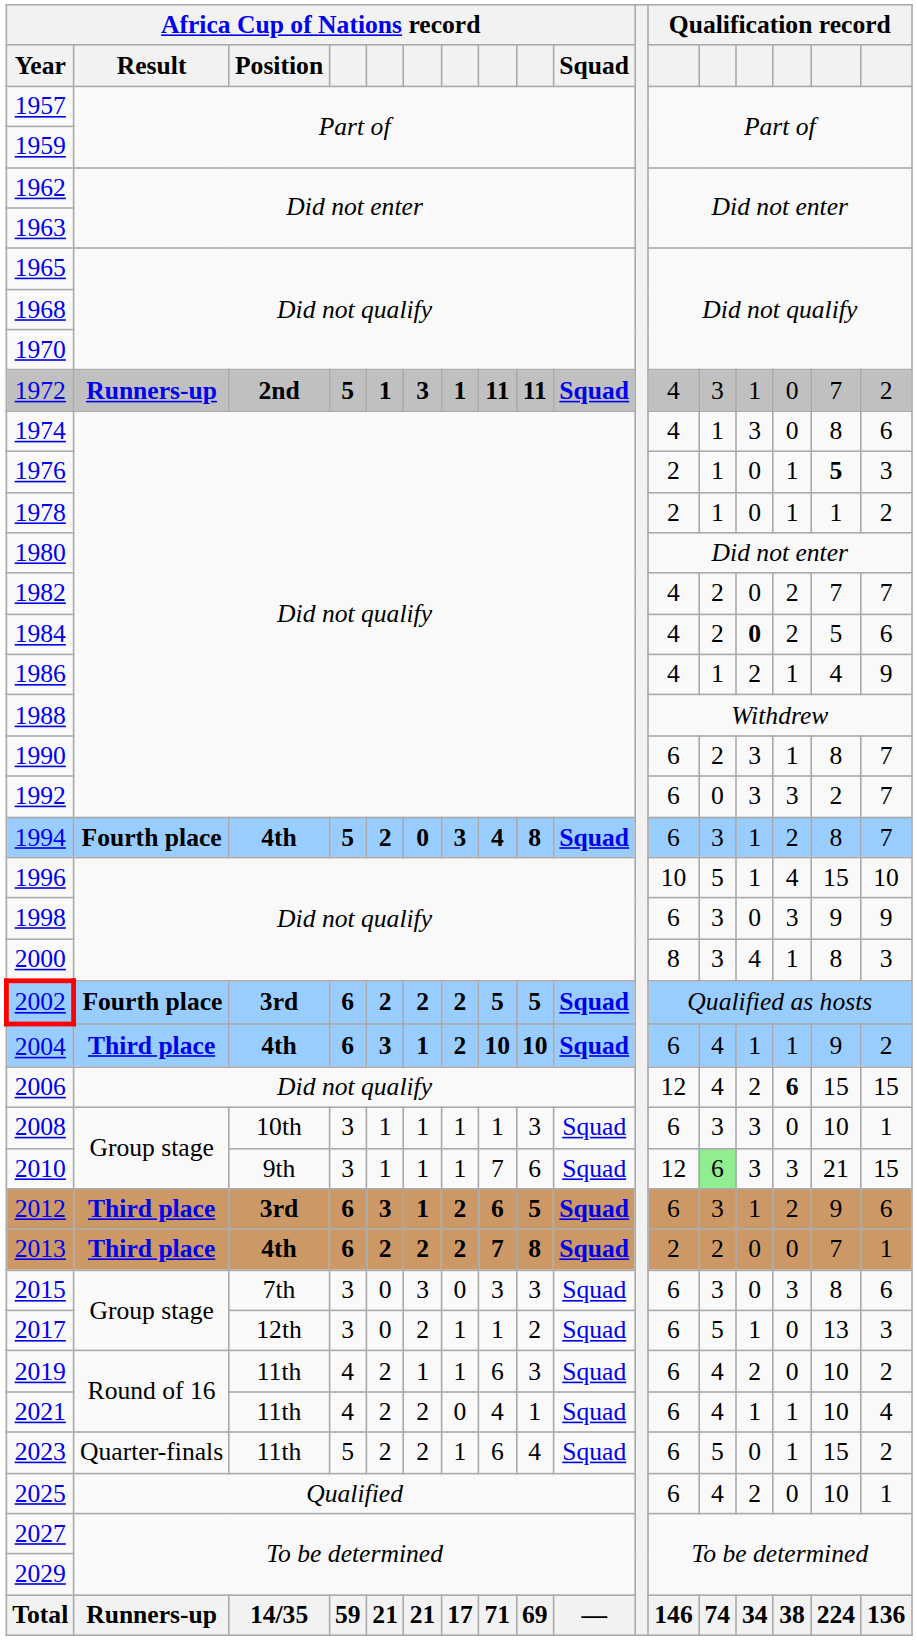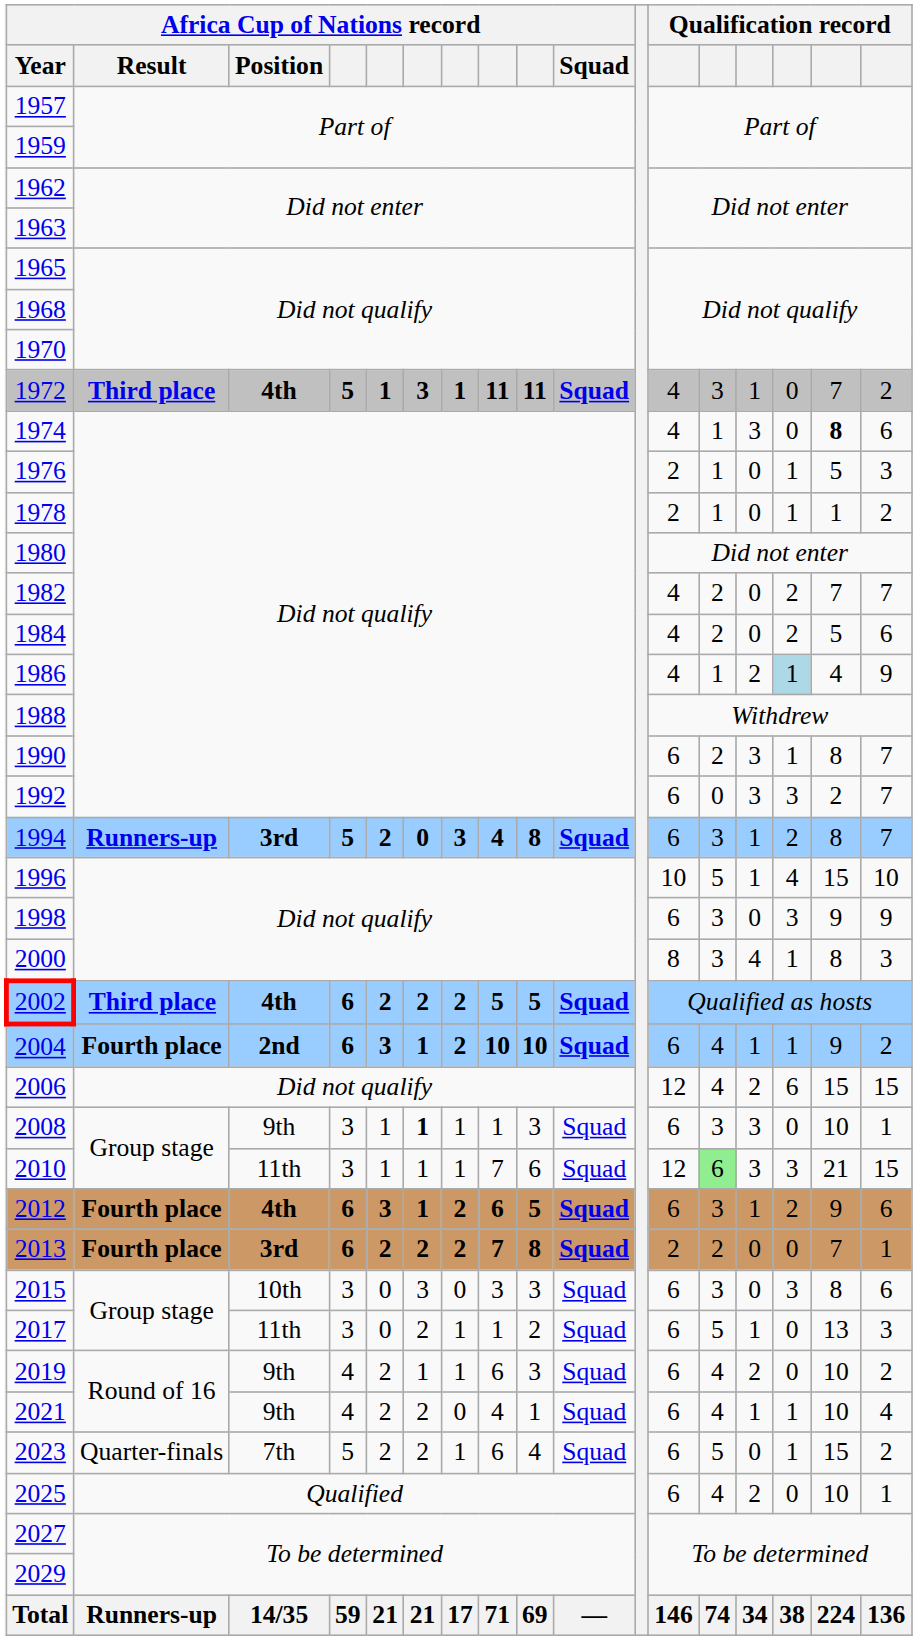 <table class="wikitable" style="text-align: center;">
 <tr>
 <th colspan="10"><a href='#'>Africa Cup of Nations</a> record</th>
 <th rowspan="41" width="1"></th>
 <th colspan="6">Qualification record</th>
 </tr>
 <tr>
 <th>Year</th>
 <th>Result</th>
 <th>Position</th>
 <th></th>
 <th></th>
 <th></th>
 <th></th>
 <th></th>
 <th></th>
 <th>Squad</th>
 <th></th>
 <th></th>
 <th></th>
 <th></th>
 <th></th>
 <th></th>
 </tr>
 <tr>
 <td> <a href='#'>1957</a></td>
 <td rowspan="2" colspan="9"><em>Part of </em></td>
 <td rowspan="2" colspan="6"><em>Part of </em></td>
 </tr>
 <tr>
 <td> <a href='#'>1959</a></td>
 </tr>
 <tr>
 <td> <a href='#'>1962</a></td>
 <td rowspan="2" colspan="9"><em>Did not enter</em></td>
 <td rowspan="2" colspan="6"><em>Did not enter</em></td>
 </tr>
 <tr>
 <td> <a href='#'>1963</a></td>
 </tr>
 <tr>
 <td> <a href='#'>1965</a></td>
 <td rowspan="3" colspan="9"><em>Did not qualify</em></td>
 <td rowspan="3" colspan="6"><em>Did not qualify</em></td>
 </tr>
 <tr>
 <td> <a href='#'>1968</a></td>
 </tr>
 <tr>
 <td> <a href='#'>1970</a></td>
 </tr>
 <tr style="background:silver;">
 <td> <a href='#'>1972</a></td>
-<td><strong><a href='#'>Runners-up</a></strong></td>
-<td><strong>2nd</strong></td>
+<td><strong><a href='#'>Third place</a></strong></td>
+<td><strong>4th</strong></td>
 <td><strong>5</strong></td>
 <td><strong>1</strong></td>
 <td><strong>3</strong></td>
 <td><strong>1</strong></td>
 <td><strong>11</strong></td>
 <td><strong>11</strong></td>
 <td><strong><a href='#'>Squad</a></strong></td>
 <td>4</td>
 <td>3</td>
 <td>1</td>
 <td>0</td>
 <td>7</td>
 <td>2</td>
 </tr>
 <tr>
 <td> <a href='#'>1974</a></td>
 <td colspan="9" rowspan="10"><em>Did not qualify</em></td>
 <td>4</td>
 <td>1</td>
 <td>3</td>
 <td>0</td>
-<td>8</td>
+<td><strong>8</strong></td>
 <td>6</td>
 </tr>
 <tr>
 <td> <a href='#'>1976</a></td>
 <td>2</td>
 <td>1</td>
 <td>0</td>
 <td>1</td>
-<td><strong>5</strong></td>
+<td>5</td>
 <td>3</td>
 </tr>
 <tr>
 <td> <a href='#'>1978</a></td>
 <td>2</td>
 <td>1</td>
 <td>0</td>
 <td>1</td>
 <td>1</td>
 <td>2</td>
 </tr>
 <tr>
 <td> <a href='#'>1980</a></td>
 <td colspan="6"><em>Did not enter</em></td>
 </tr>
 <tr>
 <td> <a href='#'>1982</a></td>
 <td>4</td>
 <td>2</td>
 <td>0</td>
 <td>2</td>
 <td>7</td>
 <td>7</td>
 </tr>
 <tr>
 <td> <a href='#'>1984</a></td>
 <td>4</td>
 <td>2</td>
-<td><strong>0</strong></td>
+<td>0</td>
 <td>2</td>
 <td>5</td>
 <td>6</td>
 </tr>
 <tr>
 <td> <a href='#'>1986</a></td>
 <td>4</td>
 <td>1</td>
 <td>2</td>
-<td>1</td>
+<td style="background: lightblue;">1</td>
 <td>4</td>
 <td>9</td>
 </tr>
 <tr>
 <td> <a href='#'>1988</a></td>
 <td colspan="6"><em>Withdrew</em></td>
 </tr>
 <tr>
 <td> <a href='#'>1990</a></td>
 <td>6</td>
 <td>2</td>
 <td>3</td>
 <td>1</td>
 <td>8</td>
 <td>7</td>
 </tr>
 <tr>
 <td> <a href='#'>1992</a></td>
 <td>6</td>
 <td>0</td>
 <td>3</td>
 <td>3</td>
 <td>2</td>
 <td>7</td>
 </tr>
 <tr style="background:#9acdff;">
 <td> <a href='#'>1994</a></td>
-<td><strong>Fourth place</strong></td>
-<td><strong>4th</strong></td>
+<td><strong><a href='#'>Runners-up</a></strong></td>
+<td><strong>3rd</strong></td>
 <td><strong>5</strong></td>
 <td><strong>2</strong></td>
 <td><strong>0</strong></td>
 <td><strong>3</strong></td>
 <td><strong>4</strong></td>
 <td><strong>8</strong></td>
 <td><strong><a href='#'>Squad</a></strong></td>
 <td>6</td>
 <td>3</td>
 <td>1</td>
 <td>2</td>
 <td>8</td>
 <td>7</td>
 </tr>
 <tr>
 <td> <a href='#'>1996</a></td>
 <td colspan="9" rowspan="3"><em>Did not qualify</em></td>
 <td>10</td>
 <td>5</td>
 <td>1</td>
 <td>4</td>
 <td>15</td>
 <td>10</td>
 </tr>
 <tr>
 <td> <a href='#'>1998</a></td>
 <td>6</td>
 <td>3</td>
 <td>0</td>
 <td>3</td>
 <td>9</td>
 <td>9</td>
 </tr>
 <tr>
 <td>  <a href='#'>2000</a></td>
 <td>8</td>
 <td>3</td>
 <td>4</td>
 <td>1</td>
 <td>8</td>
 <td>3</td>
 </tr>
 <tr style="background:#9acdff;">
 <td style="border: 3px solid red"> <a href='#'>2002</a></td>
-<td><strong>Fourth place</strong></td>
-<td><strong>3rd</strong></td>
+<td><strong><a href='#'>Third place</a></strong></td>
+<td><strong>4th</strong></td>
 <td><strong>6</strong></td>
 <td><strong>2</strong></td>
 <td><strong>2</strong></td>
 <td><strong>2</strong></td>
 <td><strong>5</strong></td>
 <td><strong>5</strong></td>
 <td><strong><a href='#'>Squad</a></strong></td>
 <td colspan="6"><em>Qualified as hosts</em></td>
 </tr>
 <tr style="background:#9acdff;">
 <td> <a href='#'>2004</a></td>
-<td><strong><a href='#'>Third place</a></strong></td>
-<td><strong>4th</strong></td>
+<td><strong>Fourth place</strong></td>
+<td><strong>2nd</strong></td>
 <td><strong>6</strong></td>
 <td><strong>3</strong></td>
 <td><strong>1</strong></td>
 <td><strong>2</strong></td>
 <td><strong>10</strong></td>
 <td><strong>10</strong></td>
 <td><strong><a href='#'>Squad</a></strong></td>
 <td>6</td>
 <td>4</td>
 <td>1</td>
 <td>1</td>
 <td>9</td>
 <td>2</td>
 </tr>
 <tr>
 <td> <a href='#'>2006</a></td>
 <td colspan="9"><em>Did not qualify</em></td>
 <td>12</td>
 <td>4</td>
 <td>2</td>
-<td><strong>6</strong></td>
+<td>6</td>
 <td>15</td>
 <td>15</td>
 </tr>
 <tr>
 <td> <a href='#'>2008</a></td>
 <td rowspan=2>Group stage</td>
-<td>10th</td>
+<td>9th</td>
 <td>3</td>
 <td>1</td>
-<td>1</td>
+<td><strong>1</strong></td>
 <td>1</td>
 <td>1</td>
 <td>3</td>
 <td><a href='#'>Squad</a></td>
 <td>6</td>
 <td>3</td>
 <td>3</td>
 <td>0</td>
 <td>10</td>
 <td>1</td>
 </tr>
 <tr>
 <td> <a href='#'>2010</a></td>
-<td>9th</td>
+<td>11th</td>
 <td>3</td>
 <td>1</td>
 <td>1</td>
 <td>1</td>
 <td>7</td>
 <td>6</td>
 <td><a href='#'>Squad</a></td>
 <td>12</td>
 <td style="background: lightgreen;">6</td>
 <td>3</td>
 <td>3</td>
 <td>21</td>
 <td>15</td>
 </tr>
 <tr style="background:#cc9966;">
 <td>  <a href='#'>2012</a></td>
-<td><strong><a href='#'>Third place</a></strong></td>
-<td><strong>3rd</strong></td>
+<td><strong>Fourth place</strong></td>
+<td><strong>4th</strong></td>
 <td><strong>6</strong></td>
 <td><strong>3</strong></td>
 <td><strong>1</strong></td>
 <td><strong>2</strong></td>
 <td><strong>6</strong></td>
 <td><strong>5</strong></td>
 <td><strong><a href='#'>Squad</a></strong></td>
 <td>6</td>
 <td>3</td>
 <td>1</td>
 <td>2</td>
 <td>9</td>
 <td>6</td>
 </tr>
 <tr style="background:#cc9966;">
 <td> <a href='#'>2013</a></td>
-<td><strong><a href='#'>Third place</a></strong></td>
-<td><strong>4th</strong></td>
+<td><strong>Fourth place</strong></td>
+<td><strong>3rd</strong></td>
 <td><strong>6</strong></td>
 <td><strong>2</strong></td>
 <td><strong>2</strong></td>
 <td><strong>2</strong></td>
 <td><strong>7</strong></td>
 <td><strong>8</strong></td>
 <td><strong><a href='#'>Squad</a></strong></td>
 <td>2</td>
 <td>2</td>
 <td>0</td>
 <td>0</td>
 <td>7</td>
 <td>1</td>
 </tr>
 <tr>
 <td> <a href='#'>2015</a></td>
 <td rowspan=2>Group stage</td>
-<td>7th</td>
+<td>10th</td>
 <td>3</td>
 <td>0</td>
 <td>3</td>
 <td>0</td>
 <td>3</td>
 <td>3</td>
 <td><a href='#'>Squad</a></td>
 <td>6</td>
 <td>3</td>
 <td>0</td>
 <td>3</td>
 <td>8</td>
 <td>6</td>
 </tr>
 <tr>
 <td> <a href='#'>2017</a></td>
-<td>12th</td>
+<td>11th</td>
 <td>3</td>
 <td>0</td>
 <td>2</td>
 <td>1</td>
 <td>1</td>
 <td>2</td>
 <td><a href='#'>Squad</a></td>
 <td>6</td>
 <td>5</td>
 <td>1</td>
 <td>0</td>
 <td>13</td>
 <td>3</td>
 </tr>
 <tr>
 <td> <a href='#'>2019</a></td>
 <td rowspan=2>Round of 16</td>
-<td>11th</td>
+<td>9th</td>
 <td>4</td>
 <td>2</td>
 <td>1</td>
 <td>1</td>
 <td>6</td>
 <td>3</td>
 <td><a href='#'>Squad</a></td>
 <td>6</td>
 <td>4</td>
 <td>2</td>
 <td>0</td>
 <td>10</td>
 <td>2</td>
 </tr>
 <tr>
 <td> <a href='#'>2021</a></td>
-<td>11th</td>
+<td>9th</td>
 <td>4</td>
 <td>2</td>
 <td>2</td>
 <td>0</td>
 <td>4</td>
 <td>1</td>
 <td><a href='#'>Squad</a></td>
 <td>6</td>
 <td>4</td>
 <td>1</td>
 <td>1</td>
 <td>10</td>
 <td>4</td>
 </tr>
 <tr>
 <td> <a href='#'>2023</a></td>
 <td>Quarter-finals</td>
-<td>11th</td>
+<td>7th</td>
 <td>5</td>
 <td>2</td>
 <td>2</td>
 <td>1</td>
 <td>6</td>
 <td>4</td>
 <td><a href='#'>Squad</a></td>
 <td>6</td>
 <td>5</td>
 <td>0</td>
 <td>1</td>
 <td>15</td>
 <td>2</td>
 </tr>
 <tr>
 <td> <a href='#'>2025</a></td>
 <td colspan="9"><em>Qualified</em></td>
 <td>6</td>
 <td>4</td>
 <td>2</td>
 <td>0</td>
 <td>10</td>
 <td>1</td>
 </tr>
 <tr>
 <td>   <a href='#'>2027</a></td>
 <td colspan="9" rowspan="2"><em>To be determined</em></td>
 <td colspan="6" rowspan="2"><em>To be determined</em></td>
 </tr>
 <tr>
 <td> <a href='#'>2029</a></td>
 </tr>
 <tr>
 <th><strong>Total</strong></th>
 <th><strong>Runners-up</strong></th>
 <th><strong>14/35</strong></th>
 <th><strong>59</strong></th>
 <th><strong>21</strong></th>
 <th><strong>21</strong></th>
 <th><strong>17</strong></th>
 <th><strong>71</strong></th>
 <th><strong>69</strong></th>
 <th><strong>—</strong></th>
 <th><strong>146</strong></th>
 <th><strong>74</strong></th>
 <th><strong>34</strong></th>
 <th><strong>38</strong></th>
 <th><strong>224</strong></th>
 <th><strong>136</strong></th>
 </tr>
 </table>
